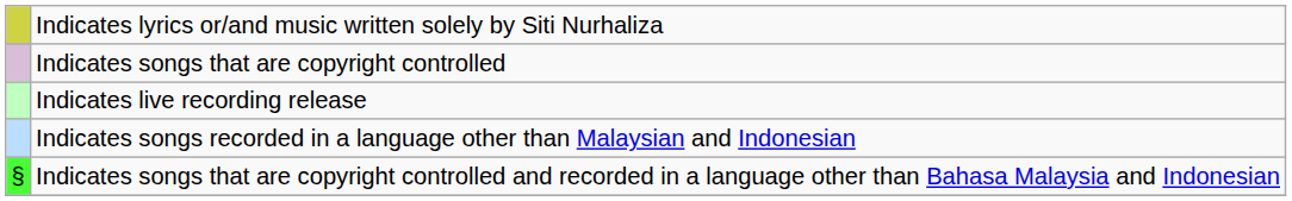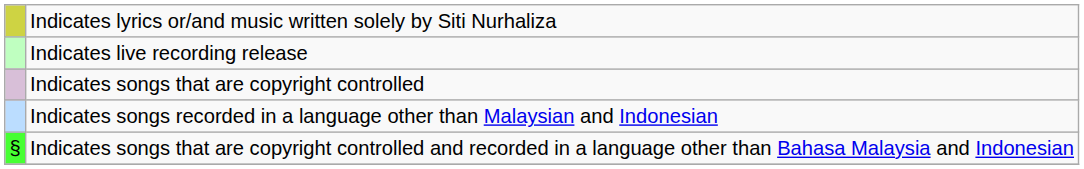 <table class="wikitable" style="font-size:90%;">
 <tr>
 <td style="background-color:#ced343"></td>
 <td>Indicates lyrics or/and music written solely by Siti Nurhaliza</td>
 </tr>
 <tr>
+<td style="background-color:#BFFFC0"></td>
+<td>Indicates live recording release</td>
+</tr>
+<tr>
 <td style="background-color:#D8BFD8"></td>
 <td>Indicates songs that are copyright controlled</td>
-</tr>
-<tr>
-<td style="background-color:#BFFFC0"></td>
-<td>Indicates live recording release</td>
 </tr>
 <tr>
 <td style="background-color:#bbddff"></td>
 <td>Indicates songs recorded in a language other than <a href='#'>Malaysian</a> and <a href='#'>Indonesian</a></td>
 </tr>
 <tr>
 <td style="background-color:#46ff33">§</td>
 <td>Indicates songs that are copyright controlled and recorded in a language other than <a href='#'>Bahasa Malaysia</a> and <a href='#'>Indonesian</a></td>
 </tr>
 <tr>
 </tr>
 </table>
